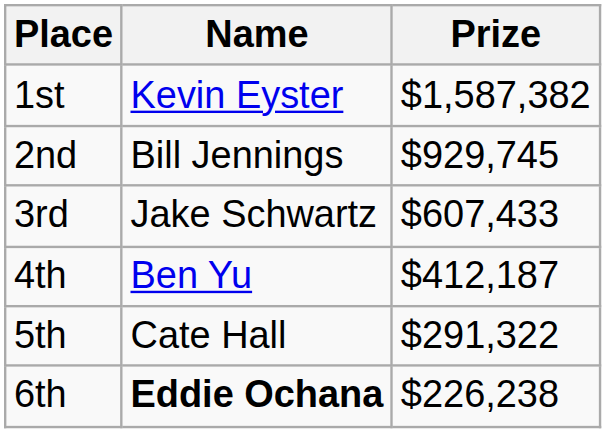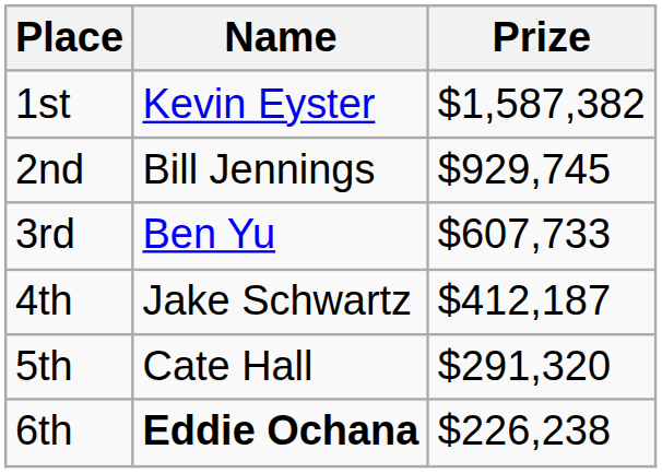 <table class="wikitable">
 <tr>
 <th>Place</th>
 <th>Name</th>
 <th>Prize</th>
 </tr>
 <tr>
 <td>1st</td>
 <td> <a href='#'>Kevin Eyster</a></td>
 <td>$1,587,382</td>
 </tr>
 <tr>
 <td>2nd</td>
 <td> Bill Jennings</td>
 <td>$929,745</td>
 </tr>
 <tr>
 <td>3rd</td>
-<td> Jake Schwartz</td>
-<td>$607,433</td>
+<td> <a href='#'>Ben Yu</a></td>
+<td>$607,733</td>
 </tr>
 <tr>
 <td>4th</td>
-<td> <a href='#'>Ben Yu</a></td>
+<td> Jake Schwartz</td>
 <td>$412,187</td>
 </tr>
 <tr>
 <td>5th</td>
 <td> Cate Hall</td>
-<td>$291,322</td>
+<td>$291,320</td>
 </tr>
 <tr>
 <td>6th</td>
 <td><strong> Eddie Ochana</strong></td>
 <td>$226,238</td>
 </tr>
 </table>
